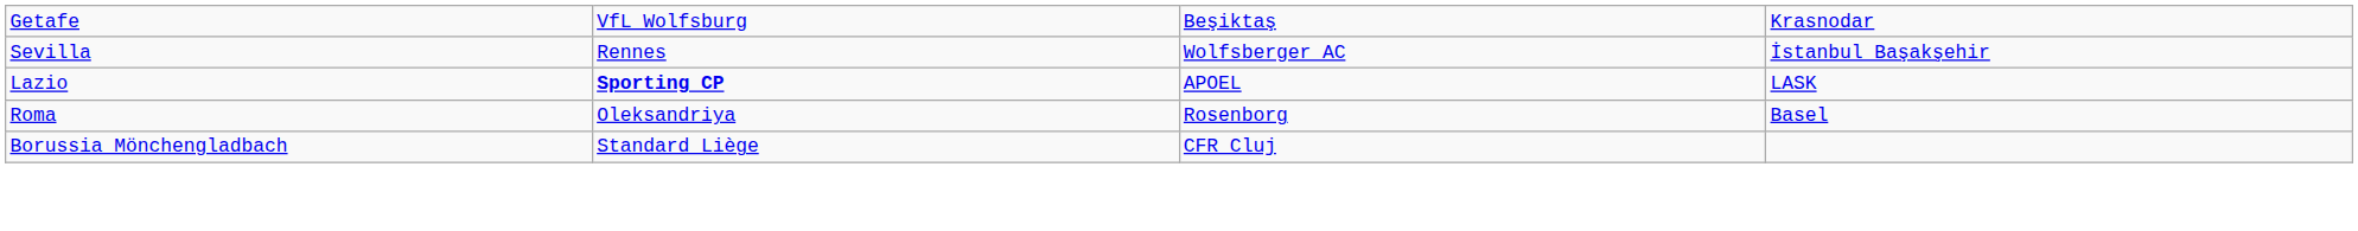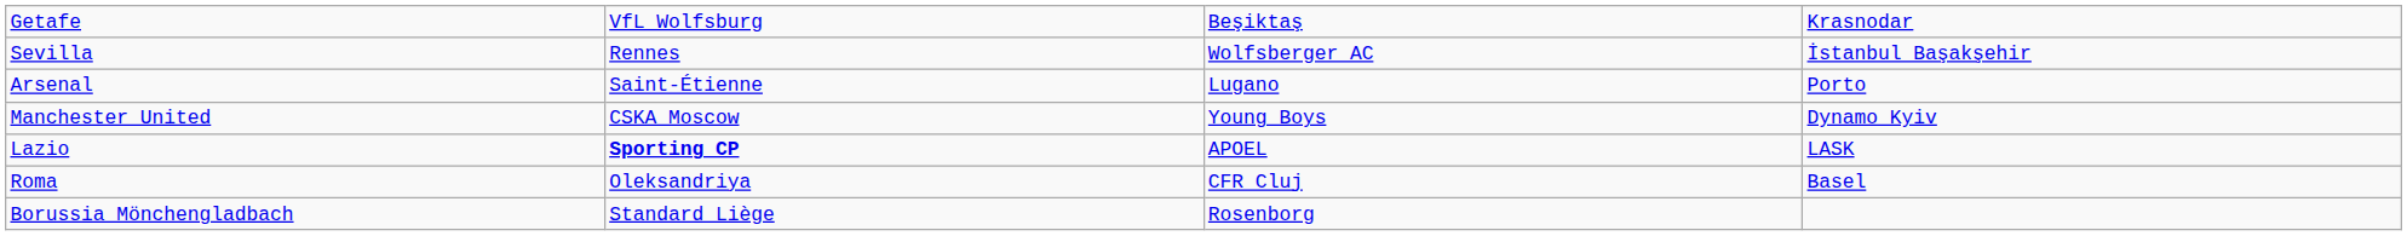 <table class="wikitable" style="table-layout:fixed;width:100%;">
 <tr>
 <td width=25%> <a href='#'>Getafe</a> </td>
 <td width=25%> <a href='#'>VfL Wolfsburg</a> </td>
 <td width=25%> <a href='#'>Beşiktaş</a> </td>
 <td width=25%> <a href='#'>Krasnodar</a> </td>
 </tr>
 <tr>
 <td> <a href='#'>Sevilla</a> </td>
 <td> <a href='#'>Rennes</a> </td>
 <td> <a href='#'>Wolfsberger AC</a> </td>
 <td> <a href='#'>İstanbul Başakşehir</a> </td>
 </tr>
 <tr>
+<td> <a href='#'>Arsenal</a> </td>
+<td> <a href='#'>Saint-Étienne</a> </td>
+<td> <a href='#'>Lugano</a> </td>
+<td> <a href='#'>Porto</a> </td>
+</tr>
+<tr>
+<td> <a href='#'>Manchester United</a> </td>
+<td> <a href='#'>CSKA Moscow</a> </td>
+<td> <a href='#'>Young Boys</a> </td>
+<td> <a href='#'>Dynamo Kyiv</a> </td>
+</tr>
+<tr>
 <td> <a href='#'>Lazio</a> </td>
 <td><strong> <a href='#'>Sporting CP</a> </strong></td>
 <td> <a href='#'>APOEL</a> </td>
 <td> <a href='#'>LASK</a> </td>
 </tr>
 <tr>
 <td> <a href='#'>Roma</a> </td>
 <td> <a href='#'>Oleksandriya</a> </td>
-<td> <a href='#'>Rosenborg</a> </td>
+<td> <a href='#'>CFR Cluj</a> </td>
 <td> <a href='#'>Basel</a> </td>
 </tr>
 <tr>
 <td> <a href='#'>Borussia Mönchengladbach</a> </td>
 <td> <a href='#'>Standard Liège</a> </td>
-<td> <a href='#'>CFR Cluj</a> </td>
+<td> <a href='#'>Rosenborg</a> </td>
 <td></td>
 </tr>
 </table>
